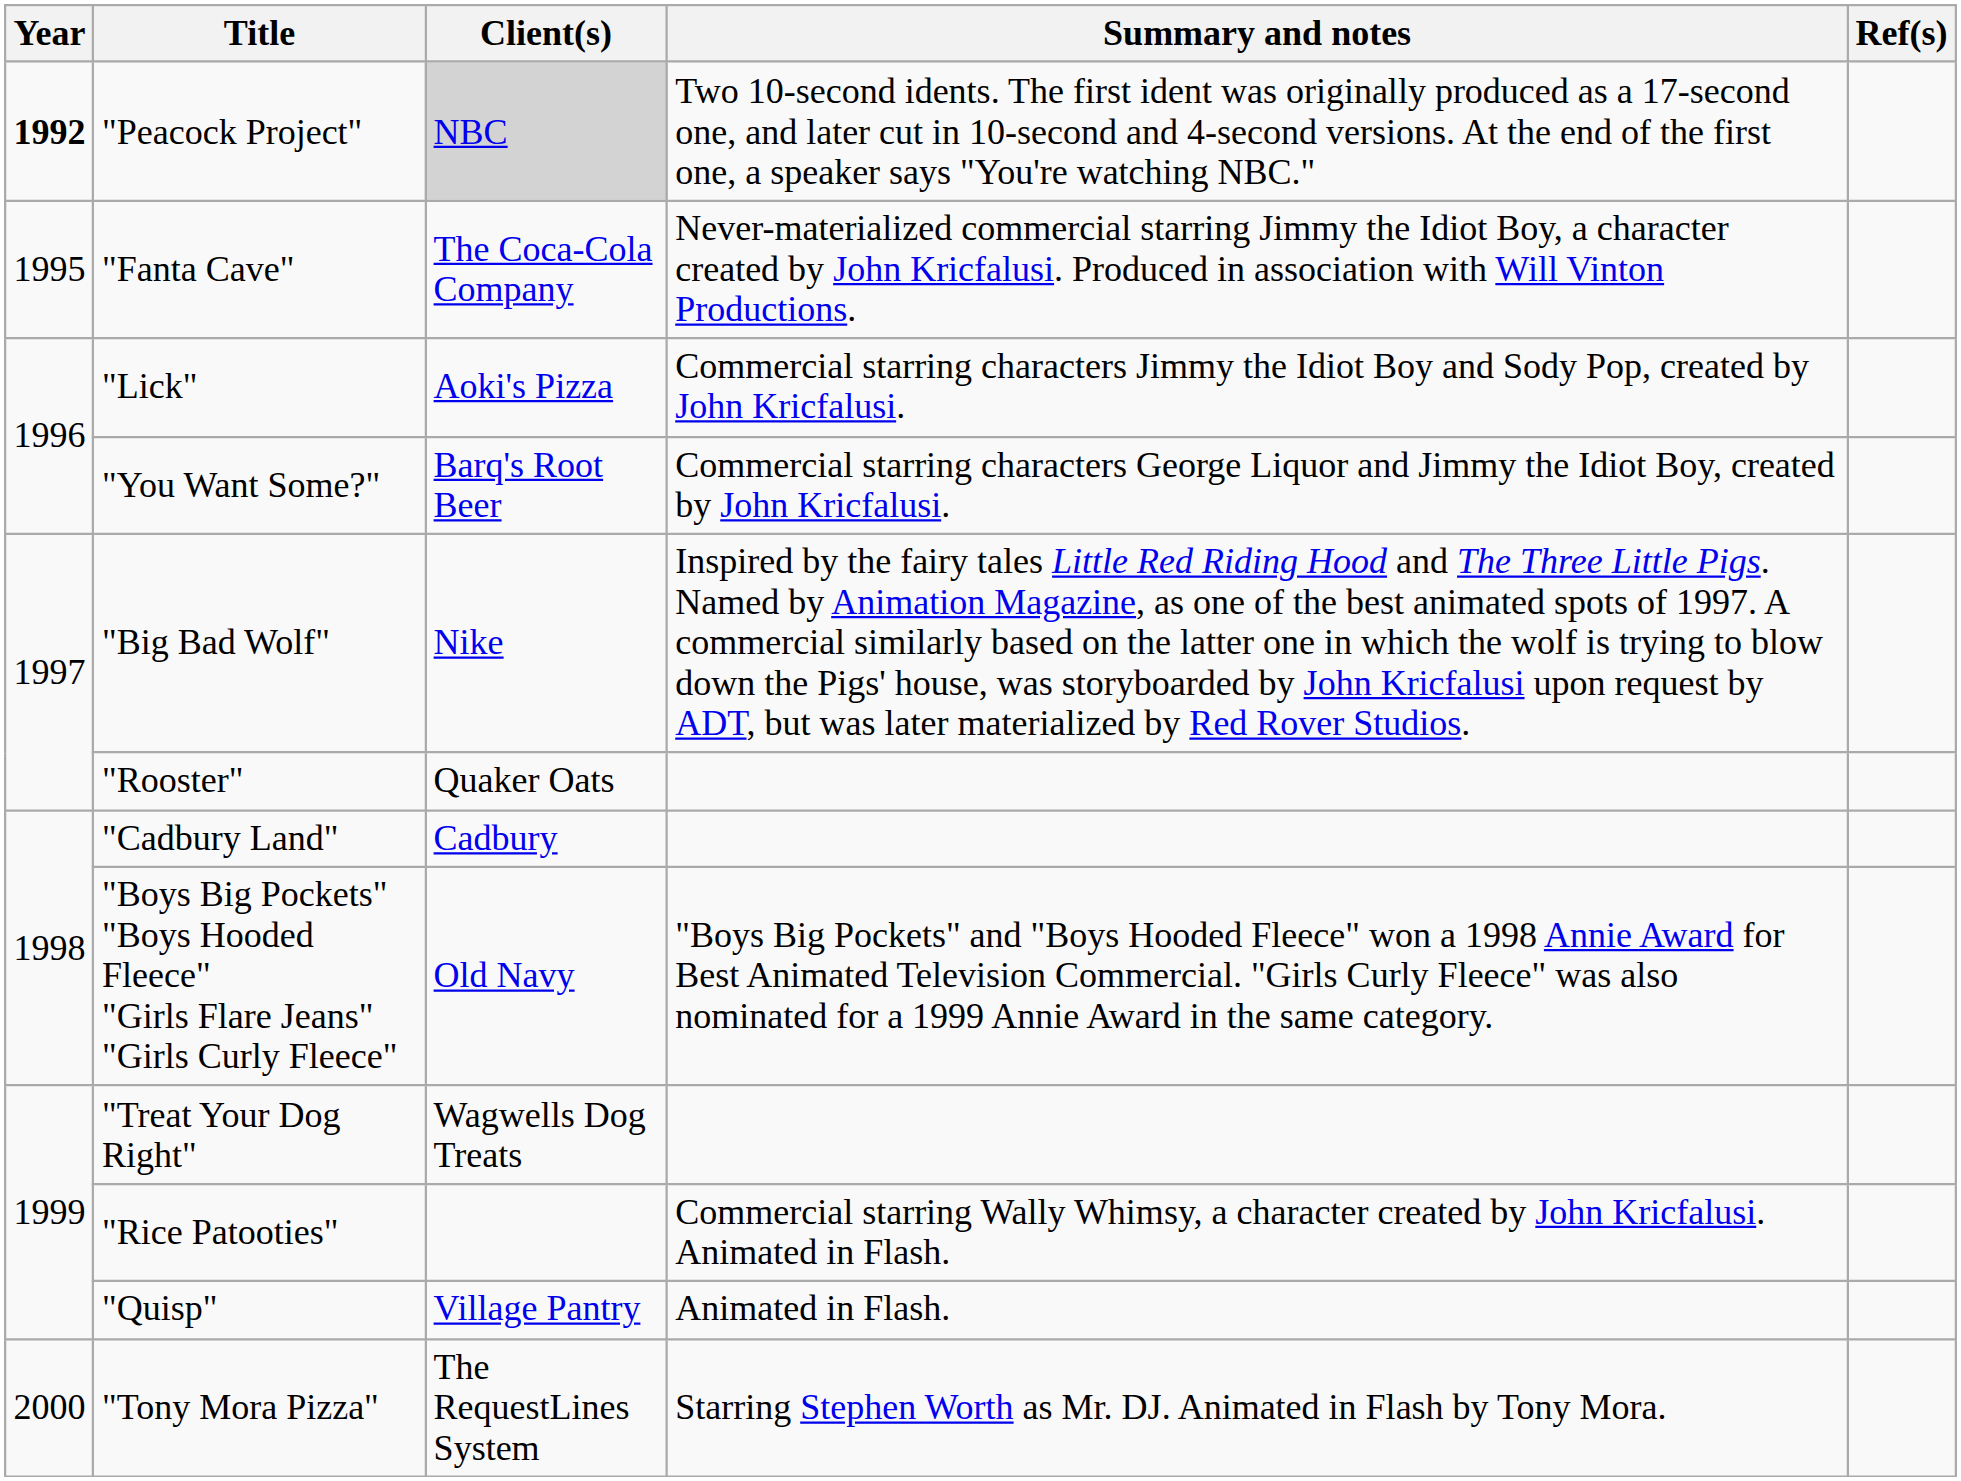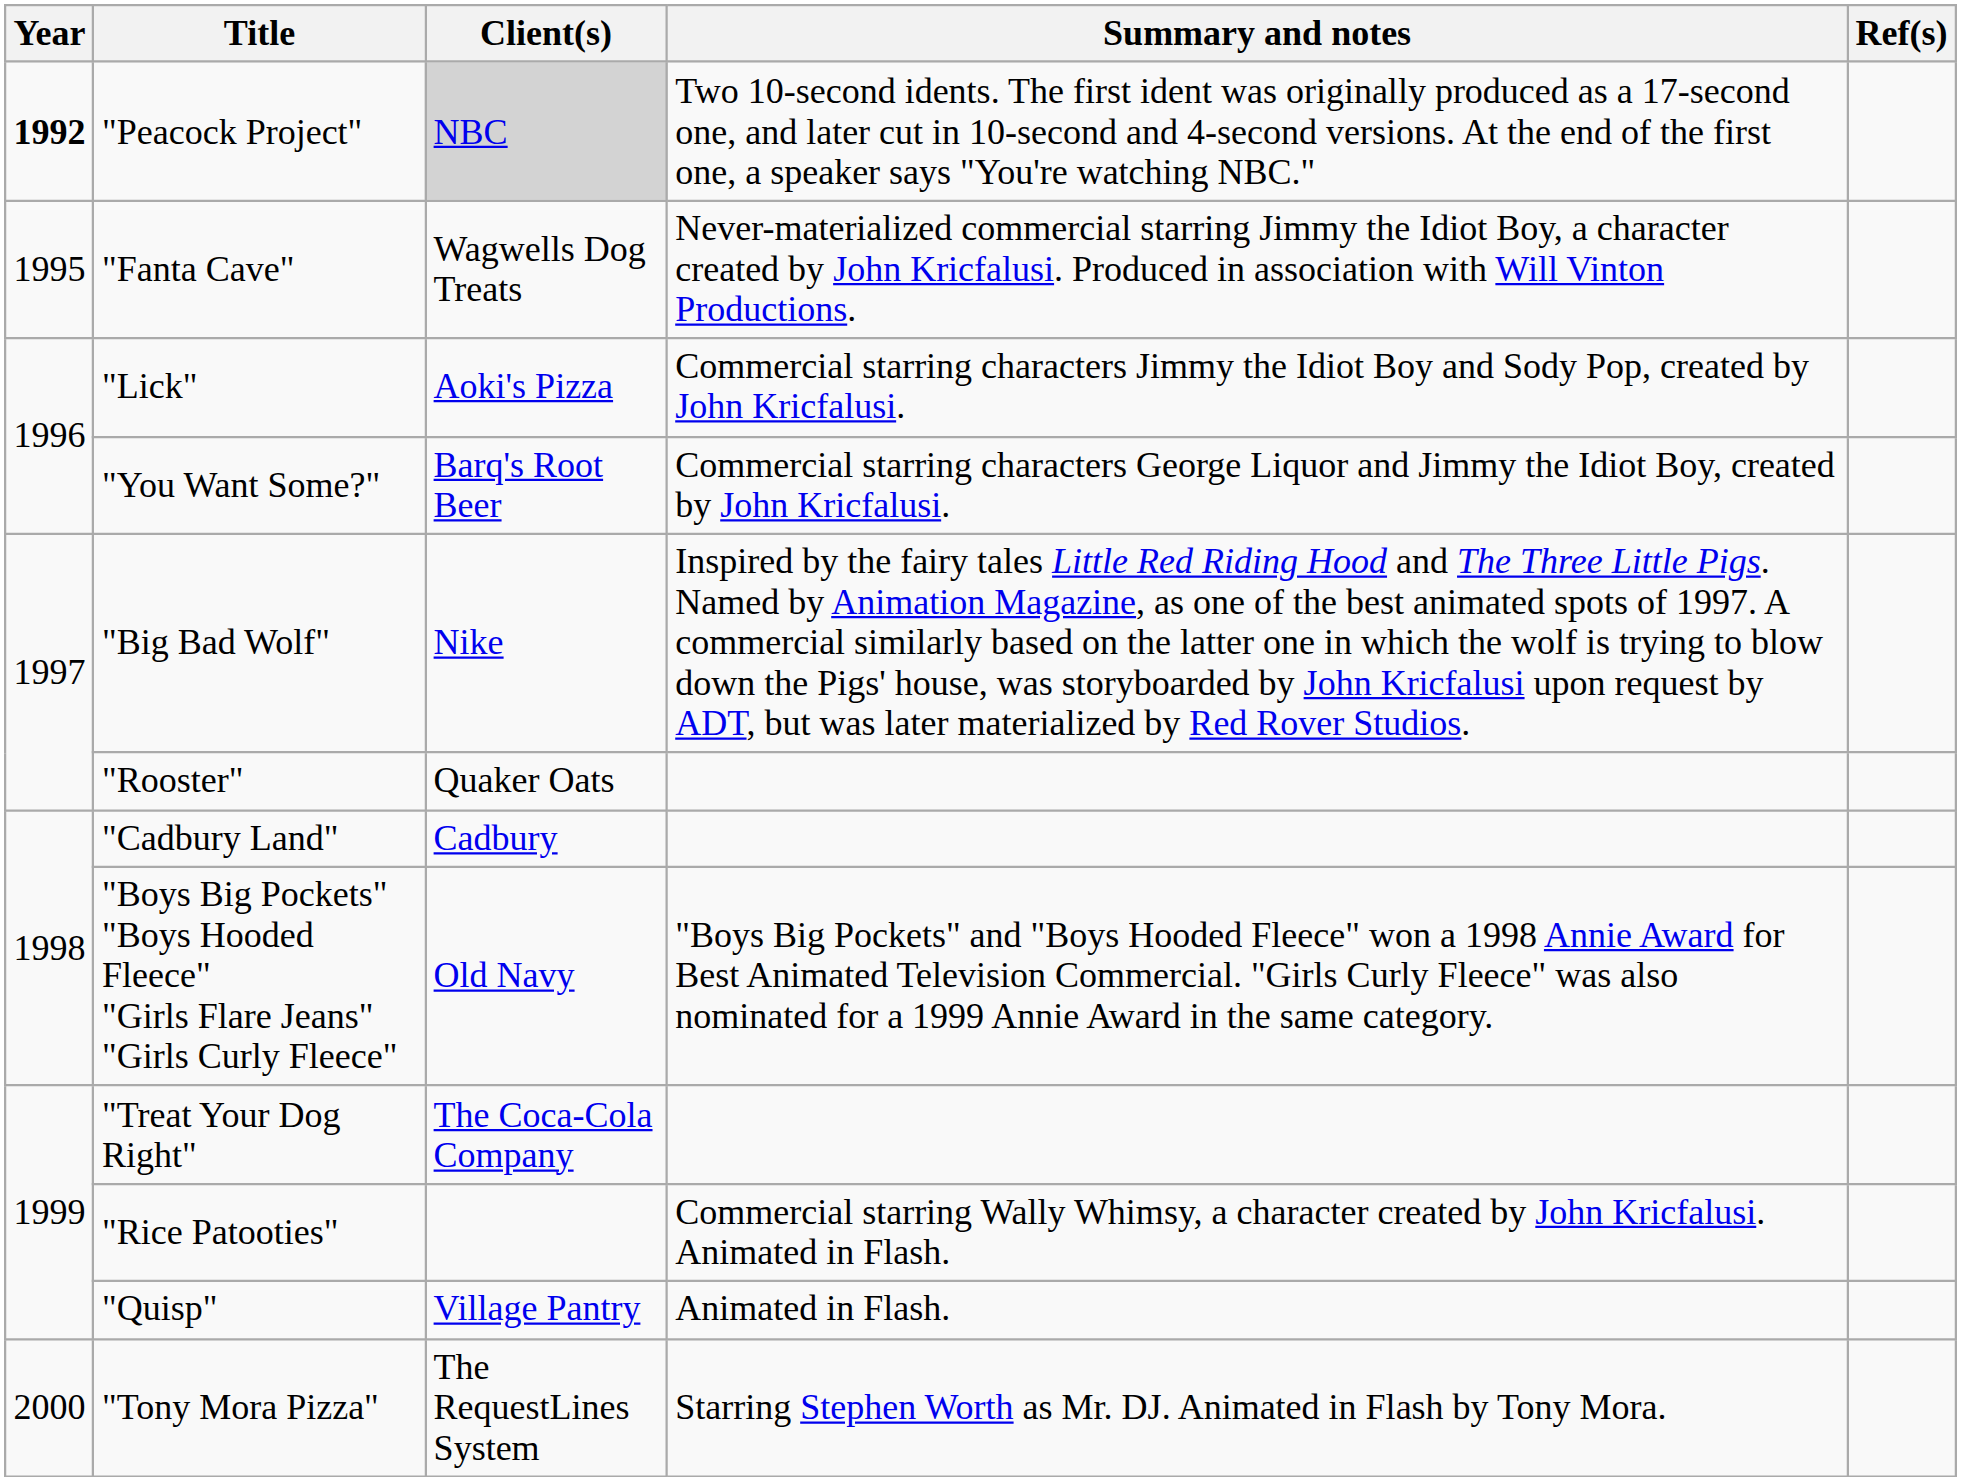 <table class="wikitable" border="1">
 <tr>
 <th>Year</th>
 <th width="140px">Title</th>
 <th width="100px">Client(s)</th>
 <th>Summary and notes</th>
 <th>Ref(s)</th>
 </tr>
 <tr>
 <td><strong>1992</strong></td>
 <td>"Peacock Project"</td>
 <td style="background: lightgrey;"><a href='#'>NBC</a></td>
 <td>Two 10-second idents. The first ident was originally produced as a 17-second one, and later cut in 10-second and 4-second versions. At the end of the first one, a speaker says "You're watching NBC."</td>
 <td></td>
 </tr>
 <tr>
 <td>1995</td>
 <td>"Fanta Cave"</td>
-<td><a href='#'>The Coca-Cola Company</a></td>
+<td>Wagwells Dog Treats</td>
 <td>Never-materialized commercial starring Jimmy the Idiot Boy, a character created by <a href='#'>John Kricfalusi</a>. Produced in association with <a href='#'>Will Vinton Productions</a>.</td>
 <td></td>
 </tr>
 <tr>
 <td rowspan="2">1996</td>
 <td>"Lick"</td>
 <td><a href='#'>Aoki's Pizza</a></td>
 <td>Commercial starring characters Jimmy the Idiot Boy and Sody Pop, created by <a href='#'>John Kricfalusi</a>.</td>
 <td></td>
 </tr>
 <tr>
 <td>"You Want Some?"</td>
 <td><a href='#'>Barq's Root Beer</a></td>
 <td>Commercial starring characters George Liquor and Jimmy the Idiot Boy, created by <a href='#'>John Kricfalusi</a>.</td>
 <td></td>
 </tr>
 <tr>
 <td rowspan=2>1997</td>
 <td>"Big Bad Wolf"</td>
 <td><a href='#'>Nike</a></td>
 <td>Inspired by the fairy tales <em><a href='#'>Little Red Riding Hood</a></em> and <em><a href='#'>The Three Little Pigs</a></em>. Named by <a href='#'>Animation Magazine</a>, as one of the best animated spots of 1997. A commercial similarly based on the latter one in which the wolf is trying to blow down the Pigs' house, was storyboarded by <a href='#'>John Kricfalusi</a> upon request by <a href='#'>ADT</a>, but was later materialized by <a href='#'>Red Rover Studios</a>.</td>
 <td></td>
 </tr>
 <tr>
 <td>"Rooster"</td>
 <td>Quaker Oats</td>
 <td></td>
 <td></td>
 </tr>
 <tr>
 <td rowspan=2>1998</td>
 <td>"Cadbury Land"</td>
 <td><a href='#'>Cadbury</a></td>
 <td></td>
 <td></td>
 </tr>
 <tr>
 <td>"Boys Big Pockets"<br>"Boys Hooded Fleece"<br>"Girls Flare Jeans"<br>"Girls Curly Fleece"</td>
 <td><a href='#'>Old Navy</a></td>
 <td>"Boys Big Pockets" and "Boys Hooded Fleece" won a 1998 <a href='#'>Annie Award</a> for Best Animated Television Commercial. "Girls Curly Fleece" was also nominated for a 1999 Annie Award in the same category.</td>
 <td></td>
 </tr>
 <tr>
 <td rowspan=3>1999</td>
 <td>"Treat Your Dog Right"</td>
-<td>Wagwells Dog Treats</td>
+<td><a href='#'>The Coca-Cola Company</a></td>
 <td></td>
 <td></td>
 </tr>
 <tr>
 <td>"Rice Patooties"</td>
 <td></td>
 <td>Commercial starring Wally Whimsy, a character created by <a href='#'>John Kricfalusi</a>. Animated in Flash.</td>
 <td></td>
 </tr>
 <tr>
 <td>"Quisp"</td>
 <td><a href='#'>Village Pantry</a></td>
 <td>Animated in Flash.</td>
 <td></td>
 </tr>
 <tr>
 <td>2000</td>
 <td>"Tony Mora Pizza"</td>
 <td>The RequestLines System</td>
 <td>Starring <a href='#'>Stephen Worth</a> as Mr. DJ. Animated in Flash by Tony Mora.</td>
 <td></td>
 </tr>
 </table>
